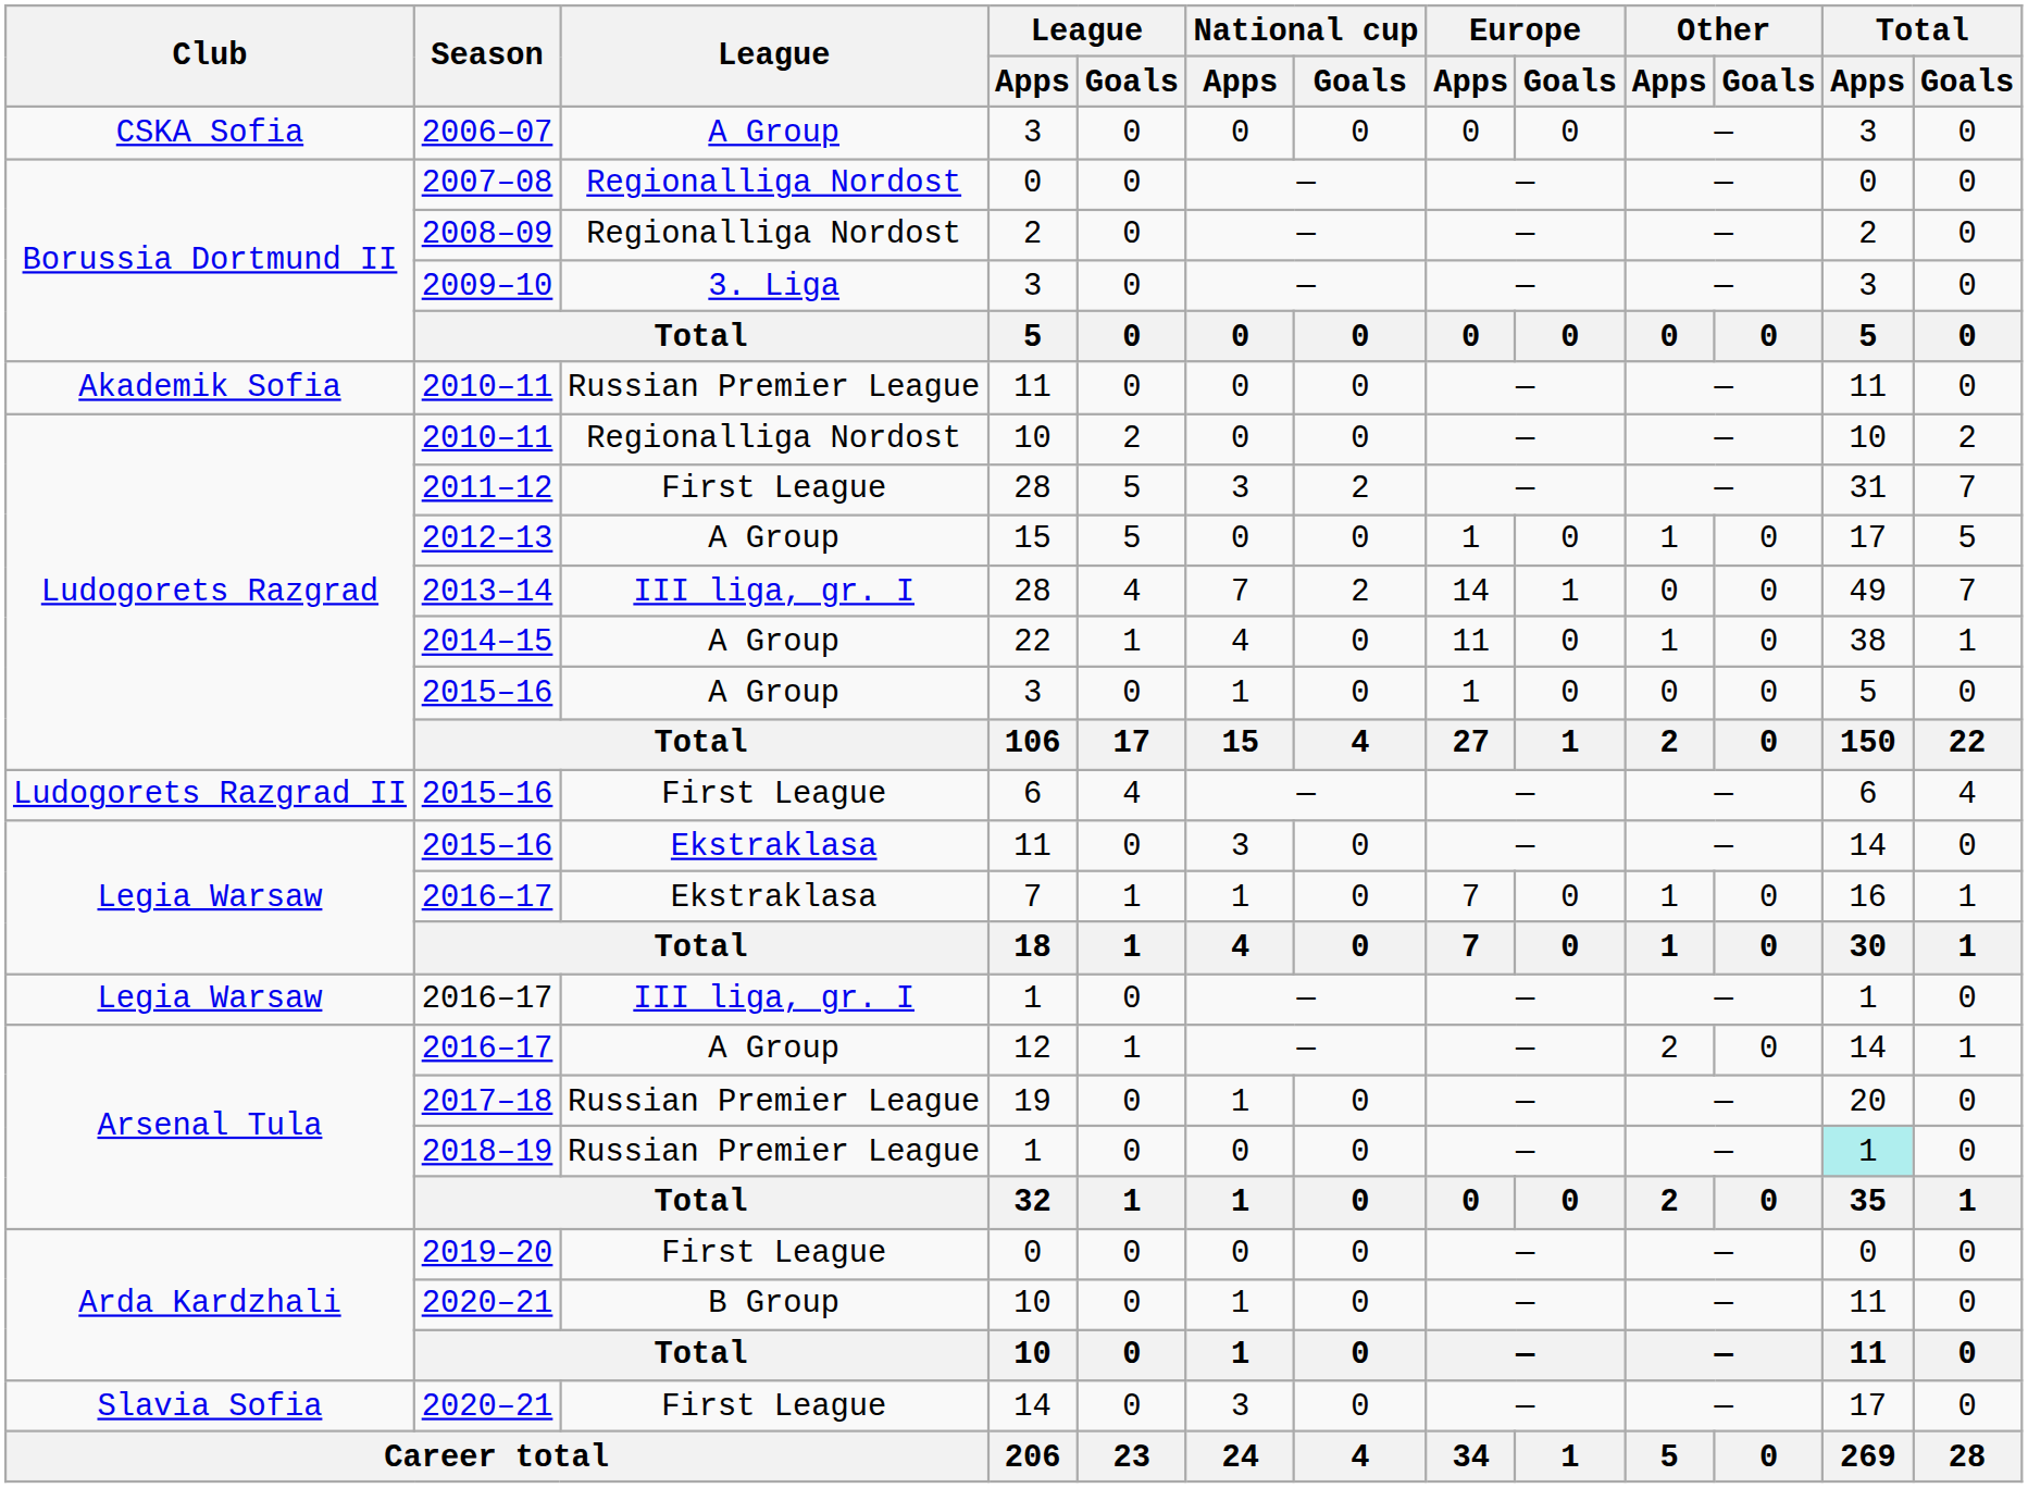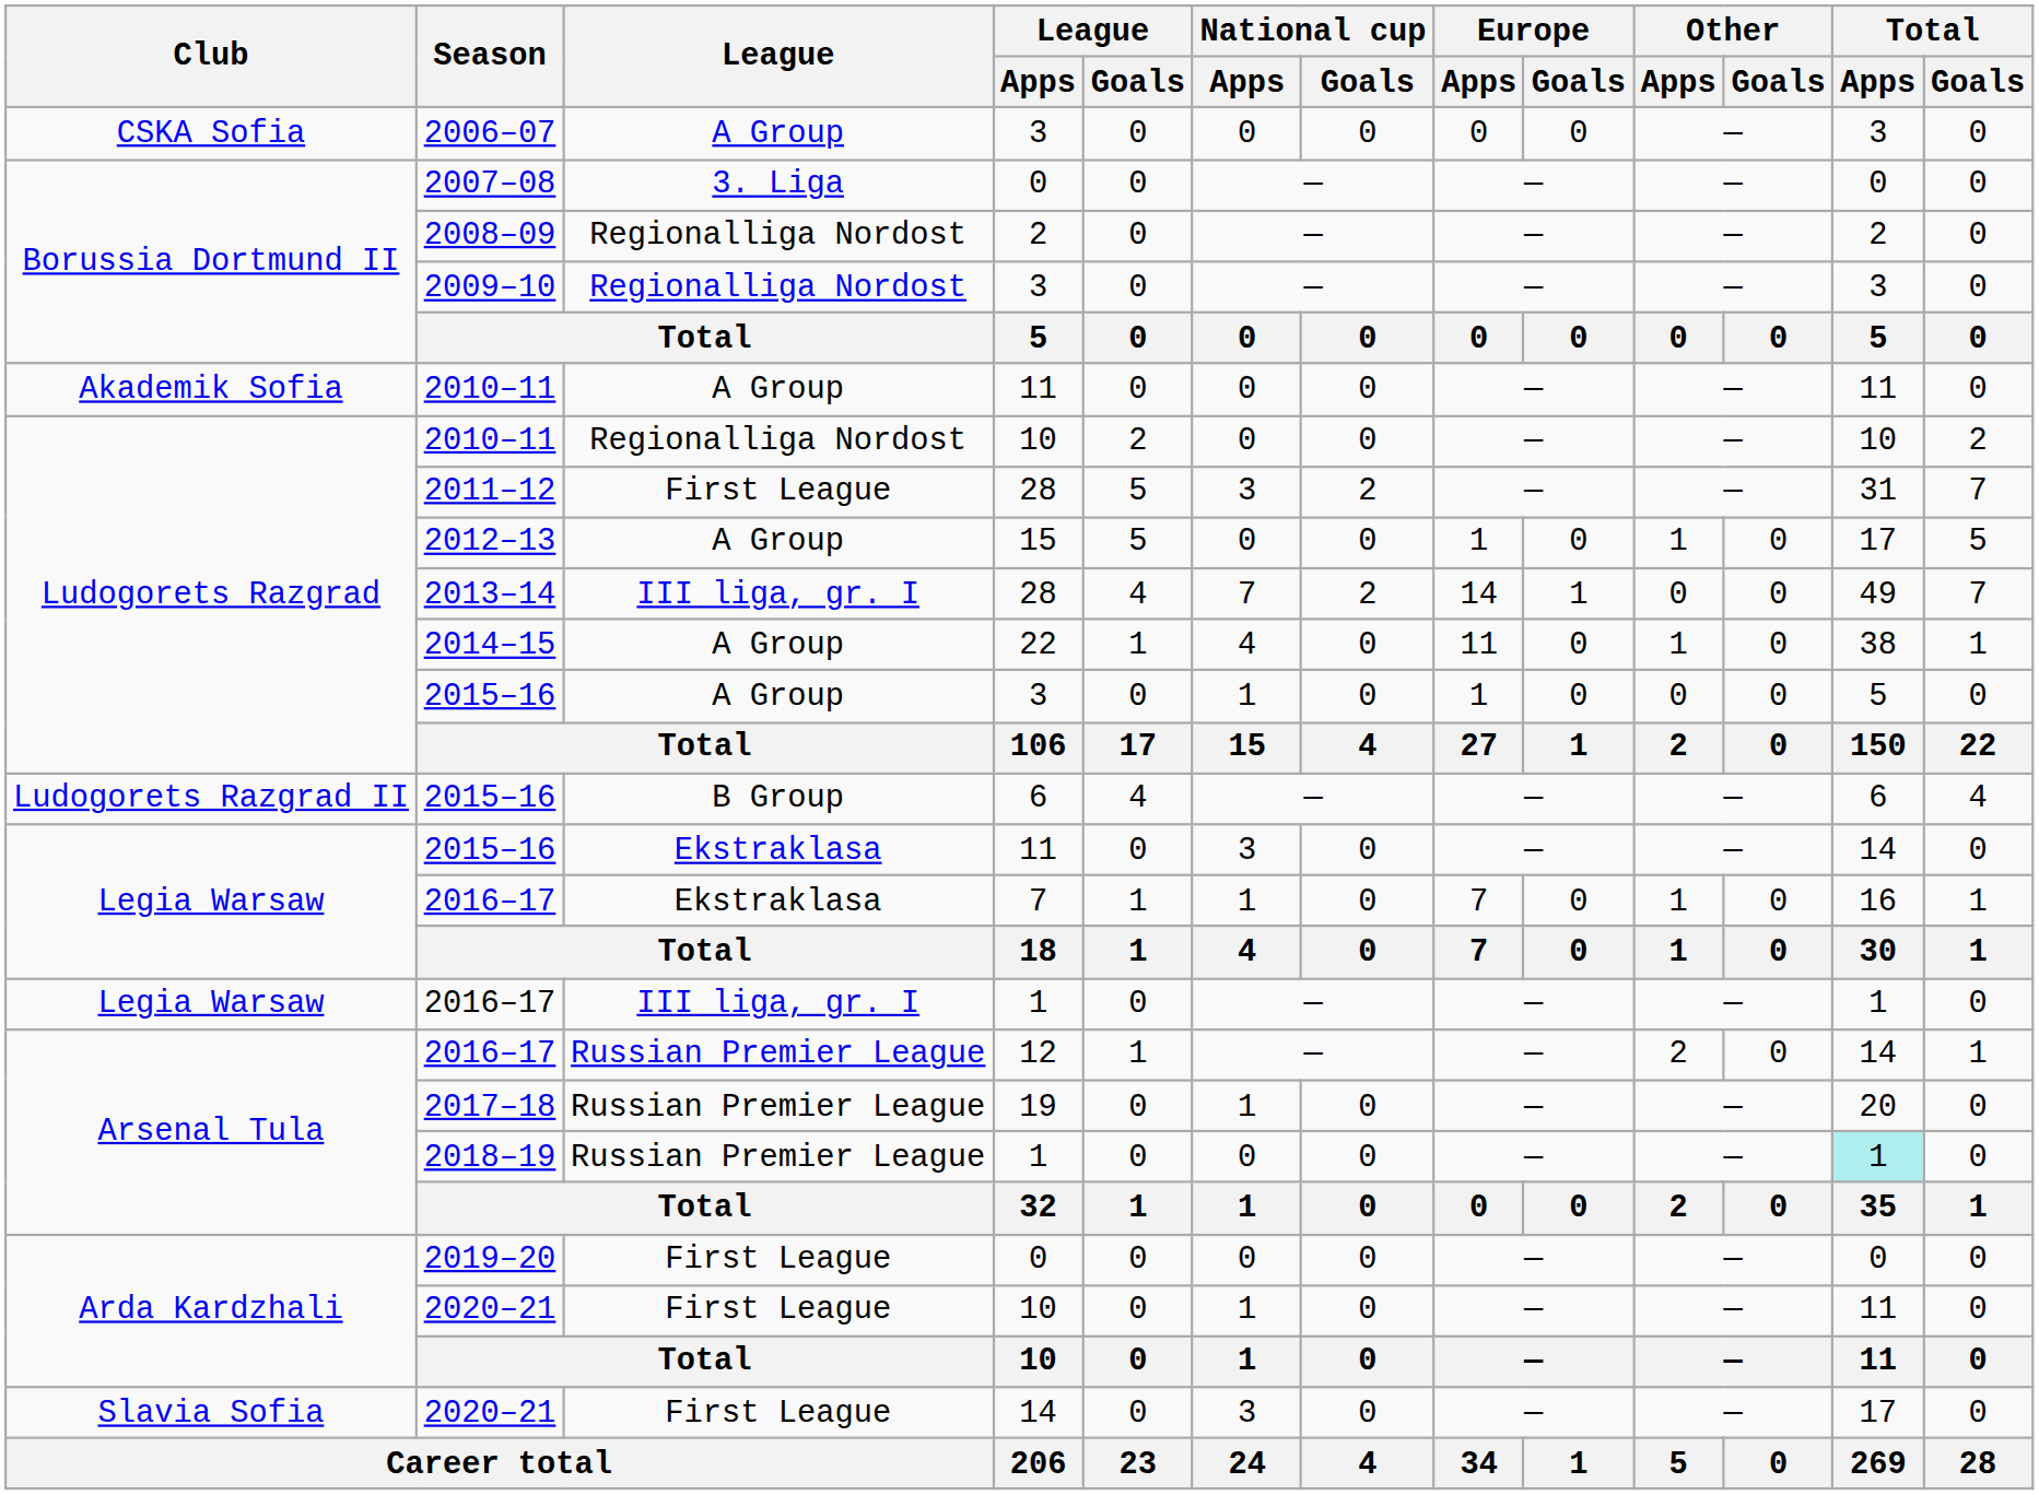 <table class="wikitable" style="text-align: center;">
 <tr>
 <th rowspan="2">Club</th>
 <th rowspan="2">Season</th>
 <th rowspan="2">League</th>
 <th colspan="2">League</th>
 <th colspan="2">National cup</th>
 <th colspan="2">Europe</th>
 <th colspan="2">Other</th>
 <th colspan="2">Total</th>
 </tr>
 <tr>
 <th>Apps</th>
 <th>Goals</th>
 <th>Apps</th>
 <th>Goals</th>
 <th>Apps</th>
 <th>Goals</th>
 <th>Apps</th>
 <th>Goals</th>
 <th>Apps</th>
 <th>Goals</th>
 </tr>
 <tr>
 <td><a href='#'>CSKA Sofia</a></td>
 <td><a href='#'>2006–07</a></td>
 <td><a href='#'>A Group</a></td>
 <td>3</td>
 <td>0</td>
 <td>0</td>
 <td>0</td>
 <td>0</td>
 <td>0</td>
 <td colspan="2">—</td>
 <td>3</td>
 <td>0</td>
 </tr>
 <tr>
 <td rowspan=4><a href='#'>Borussia Dortmund II</a></td>
 <td><a href='#'>2007–08</a></td>
-<td><a href='#'>Regionalliga Nordost</a></td>
+<td><a href='#'>3. Liga</a></td>
 <td>0</td>
 <td>0</td>
 <td colspan="2">—</td>
 <td colspan="2">—</td>
 <td colspan="2">—</td>
 <td>0</td>
 <td>0</td>
 </tr>
 <tr>
 <td><a href='#'>2008–09</a></td>
 <td>Regionalliga Nordost</td>
 <td>2</td>
 <td>0</td>
 <td colspan="2">—</td>
 <td colspan="2">—</td>
 <td colspan="2">—</td>
 <td>2</td>
 <td>0</td>
 </tr>
 <tr>
 <td><a href='#'>2009–10</a></td>
-<td><a href='#'>3. Liga</a></td>
+<td><a href='#'>Regionalliga Nordost</a></td>
 <td>3</td>
 <td>0</td>
 <td colspan="2">—</td>
 <td colspan="2">—</td>
 <td colspan="2">—</td>
 <td>3</td>
 <td>0</td>
 </tr>
 <tr>
 <th colspan=2>Total</th>
 <th>5</th>
 <th>0</th>
 <th>0</th>
 <th>0</th>
 <th>0</th>
 <th>0</th>
 <th>0</th>
 <th>0</th>
 <th>5</th>
 <th>0</th>
 </tr>
 <tr>
 <td><a href='#'>Akademik Sofia</a></td>
 <td><a href='#'>2010–11</a></td>
-<td>Russian Premier League</td>
+<td>A Group</td>
 <td>11</td>
 <td>0</td>
 <td>0</td>
 <td>0</td>
 <td colspan="2">—</td>
 <td colspan="2">—</td>
 <td>11</td>
 <td>0</td>
 </tr>
 <tr>
 <td rowspan=7><a href='#'>Ludogorets Razgrad</a></td>
 <td><a href='#'>2010–11</a></td>
 <td>Regionalliga Nordost</td>
 <td>10</td>
 <td>2</td>
 <td>0</td>
 <td>0</td>
 <td colspan="2">—</td>
 <td colspan="2">—</td>
 <td>10</td>
 <td>2</td>
 </tr>
 <tr>
 <td><a href='#'>2011–12</a></td>
 <td>First League</td>
 <td>28</td>
 <td>5</td>
 <td>3</td>
 <td>2</td>
 <td colspan="2">—</td>
 <td colspan="2">—</td>
 <td>31</td>
 <td>7</td>
 </tr>
 <tr>
 <td><a href='#'>2012–13</a></td>
 <td>A Group</td>
 <td>15</td>
 <td>5</td>
 <td>0</td>
 <td>0</td>
 <td>1</td>
 <td>0</td>
 <td>1</td>
 <td>0</td>
 <td>17</td>
 <td>5</td>
 </tr>
 <tr>
 <td><a href='#'>2013–14</a></td>
 <td><a href='#'>III liga, gr. I</a></td>
 <td>28</td>
 <td>4</td>
 <td>7</td>
 <td>2</td>
 <td>14</td>
 <td>1</td>
 <td>0</td>
 <td>0</td>
 <td>49</td>
 <td>7</td>
 </tr>
 <tr>
 <td><a href='#'>2014–15</a></td>
 <td>A Group</td>
 <td>22</td>
 <td>1</td>
 <td>4</td>
 <td>0</td>
 <td>11</td>
 <td>0</td>
 <td>1</td>
 <td>0</td>
 <td>38</td>
 <td>1</td>
 </tr>
 <tr>
 <td><a href='#'>2015–16</a></td>
 <td>A Group</td>
 <td>3</td>
 <td>0</td>
 <td>1</td>
 <td>0</td>
 <td>1</td>
 <td>0</td>
 <td>0</td>
 <td>0</td>
 <td>5</td>
 <td>0</td>
 </tr>
 <tr>
 <th colspan=2>Total</th>
 <th>106</th>
 <th>17</th>
 <th>15</th>
 <th>4</th>
 <th>27</th>
 <th>1</th>
 <th>2</th>
 <th>0</th>
 <th>150</th>
 <th>22</th>
 </tr>
 <tr>
 <td><a href='#'>Ludogorets Razgrad II</a></td>
 <td><a href='#'>2015–16</a></td>
-<td>First League</td>
+<td>B Group</td>
 <td>6</td>
 <td>4</td>
 <td colspan="2">—</td>
 <td colspan="2">—</td>
 <td colspan="2">—</td>
 <td>6</td>
 <td>4</td>
 </tr>
 <tr>
 <td rowspan=3><a href='#'>Legia Warsaw</a></td>
 <td><a href='#'>2015–16</a></td>
 <td><a href='#'>Ekstraklasa</a></td>
 <td>11</td>
 <td>0</td>
 <td>3</td>
 <td>0</td>
 <td colspan="2">—</td>
 <td colspan="2">—</td>
 <td>14</td>
 <td>0</td>
 </tr>
 <tr>
 <td><a href='#'>2016–17</a></td>
 <td>Ekstraklasa</td>
 <td>7</td>
 <td>1</td>
 <td>1</td>
 <td>0</td>
 <td>7</td>
 <td>0</td>
 <td>1</td>
 <td>0</td>
 <td>16</td>
 <td>1</td>
 </tr>
 <tr>
 <th colspan=2>Total</th>
 <th>18</th>
 <th>1</th>
 <th>4</th>
 <th>0</th>
 <th>7</th>
 <th>0</th>
 <th>1</th>
 <th>0</th>
 <th>30</th>
 <th>1</th>
 </tr>
 <tr>
 <td><a href='#'>Legia Warsaw</a></td>
 <td>2016–17</td>
 <td><a href='#'>III liga, gr. I</a></td>
 <td>1</td>
 <td>0</td>
 <td colspan="2">—</td>
 <td colspan="2">—</td>
 <td colspan="2">—</td>
 <td>1</td>
 <td>0</td>
 </tr>
 <tr>
 <td rowspan=4><a href='#'>Arsenal Tula</a></td>
 <td><a href='#'>2016–17</a></td>
-<td>A Group</td>
+<td><a href='#'>Russian Premier League</a></td>
 <td>12</td>
 <td>1</td>
 <td colspan="2">—</td>
 <td colspan="2">—</td>
 <td>2</td>
 <td>0</td>
 <td>14</td>
 <td>1</td>
 </tr>
 <tr>
 <td><a href='#'>2017–18</a></td>
 <td>Russian Premier League</td>
 <td>19</td>
 <td>0</td>
 <td>1</td>
 <td>0</td>
 <td colspan="2">—</td>
 <td colspan="2">—</td>
 <td>20</td>
 <td>0</td>
 </tr>
 <tr>
 <td><a href='#'>2018–19</a></td>
 <td>Russian Premier League</td>
 <td>1</td>
 <td>0</td>
 <td>0</td>
 <td>0</td>
 <td colspan="2">—</td>
 <td colspan="2">—</td>
 <td style="background: paleturquoise;">1</td>
 <td>0</td>
 </tr>
 <tr>
 <th colspan=2>Total</th>
 <th>32</th>
 <th>1</th>
 <th>1</th>
 <th>0</th>
 <th>0</th>
 <th>0</th>
 <th>2</th>
 <th>0</th>
 <th>35</th>
 <th>1</th>
 </tr>
 <tr>
 <td rowspan=3><a href='#'>Arda Kardzhali</a></td>
 <td><a href='#'>2019–20</a></td>
 <td>First League</td>
 <td>0</td>
 <td>0</td>
 <td>0</td>
 <td>0</td>
 <td colspan="2">—</td>
 <td colspan="2">—</td>
 <td>0</td>
 <td>0</td>
 </tr>
 <tr>
 <td><a href='#'>2020–21</a></td>
-<td>B Group</td>
+<td>First League</td>
 <td>10</td>
 <td>0</td>
 <td>1</td>
 <td>0</td>
 <td colspan="2">—</td>
 <td colspan="2">—</td>
 <td>11</td>
 <td>0</td>
 </tr>
 <tr>
 <th colspan=2>Total</th>
 <th>10</th>
 <th>0</th>
 <th>1</th>
 <th>0</th>
 <th colspan="2">—</th>
 <th colspan="2">—</th>
 <th>11</th>
 <th>0</th>
 </tr>
 <tr>
 <td><a href='#'>Slavia Sofia</a></td>
 <td><a href='#'>2020–21</a></td>
 <td>First League</td>
 <td>14</td>
 <td>0</td>
 <td>3</td>
 <td>0</td>
 <td colspan="2">—</td>
 <td colspan="2">—</td>
 <td>17</td>
 <td>0</td>
 </tr>
 <tr>
 <th colspan=3>Career total</th>
 <th>206</th>
 <th>23</th>
 <th>24</th>
 <th>4</th>
 <th>34</th>
 <th>1</th>
 <th>5</th>
 <th>0</th>
 <th>269</th>
 <th>28</th>
 </tr>
 </table>
